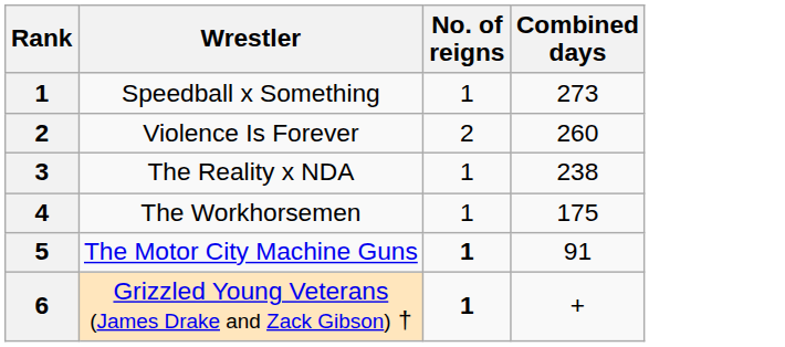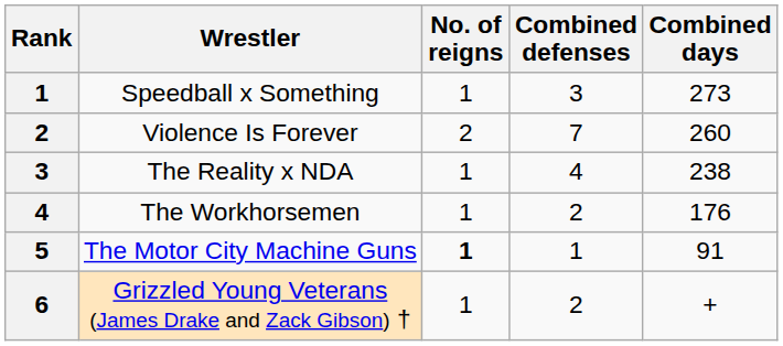 <table class="wikitable sortable" style="text-align:center;">
 <tr>
 <th>Rank</th>
 <th>Wrestler</th>
 <th>No. of<br>reigns</th>
+<th>Combined<br>defenses</th>
 <th>Combined<br>days</th>
 </tr>
 <tr>
 <th>1</th>
 <td>Speedball x Something<br></td>
 <td>1</td>
+<td>3</td>
 <td>273</td>
 </tr>
 <tr>
 <th>2</th>
 <td>Violence Is Forever<br></td>
 <td>2</td>
+<td>7</td>
 <td>260</td>
 </tr>
 <tr>
 <th>3</th>
 <td>The Reality x NDA<br></td>
 <td>1</td>
+<td>4</td>
 <td>238</td>
 </tr>
 <tr>
 <th>4</th>
 <td>The Workhorsemen<br></td>
 <td>1</td>
-<td>175</td>
+<td>2</td>
+<td>176</td>
 </tr>
 <tr>
 <th>5</th>
 <td><a href='#'>The Motor City Machine Guns</a><br></td>
 <td><strong>1</strong></td>
+<td>1</td>
 <td>91</td>
 </tr>
 <tr>
 <th>6</th>
 <td style="background-color:#FFE6BD"><a href='#'>Grizzled Young Veterans</a><br><small>(<a href='#'>James Drake</a> and <a href='#'>Zack Gibson</a>)</small> †</td>
-<td><strong>1</strong></td>
+<td>1</td>
+<td>2</td>
 <td>+</td>
 </tr>
 </table>
